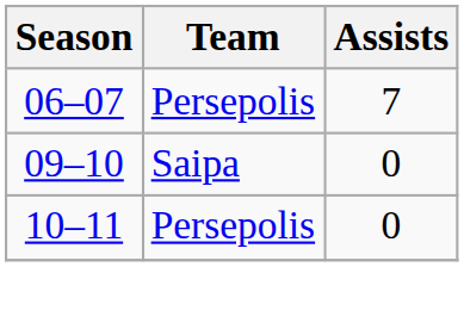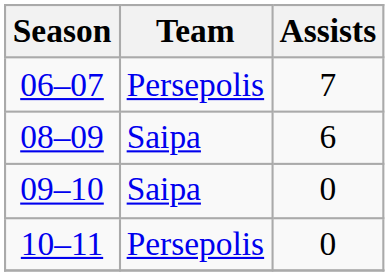 <table class="wikitable" style="text-align: center;">
 <tr>
 <th>Season</th>
 <th>Team</th>
 <th>Assists</th>
 </tr>
 <tr>
 <td><a href='#'>06–07</a></td>
 <td align="left"><a href='#'>Persepolis</a></td>
 <td>7</td>
+</tr>
+<tr>
+<td><a href='#'>08–09</a></td>
+<td align="left"><a href='#'>Saipa</a></td>
+<td>6</td>
 </tr>
 <tr>
 <td><a href='#'>09–10</a></td>
 <td align="left"><a href='#'>Saipa</a></td>
 <td>0</td>
 </tr>
 <tr>
 <td><a href='#'>10–11</a></td>
 <td align="left"><a href='#'>Persepolis</a></td>
 <td>0</td>
 </tr>
 <tr>
 </tr>
 </table>
